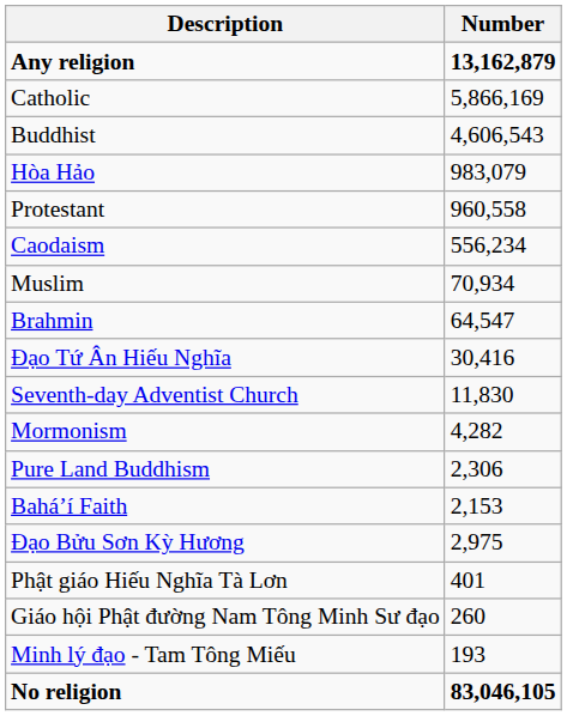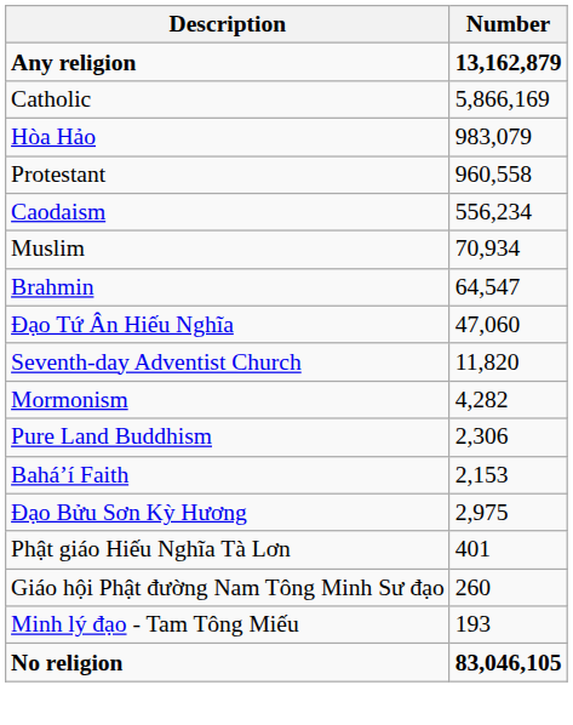 <table class="wikitable sortable">
 <tr>
 <th>Description</th>
 <th>Number</th>
 </tr>
 <tr>
 <td><strong>Any religion</strong></td>
 <td><strong>13,162,879</strong></td>
 </tr>
 <tr>
 <td>Catholic</td>
 <td>5,866,169</td>
-</tr>
-<tr>
-<td>Buddhist</td>
-<td>4,606,543</td>
 </tr>
 <tr>
 <td><a href='#'>Hòa Hảo</a></td>
 <td>983,079</td>
 </tr>
 <tr>
 <td>Protestant</td>
 <td>960,558</td>
 </tr>
 <tr>
 <td><a href='#'>Caodaism</a></td>
 <td>556,234</td>
 </tr>
 <tr>
 <td>Muslim</td>
 <td>70,934</td>
 </tr>
 <tr>
 <td><a href='#'>Brahmin</a></td>
 <td>64,547</td>
 </tr>
 <tr>
 <td><a href='#'>Đạo Tứ Ân Hiếu Nghĩa</a></td>
-<td>30,416</td>
+<td>47,060</td>
 </tr>
 <tr>
 <td><a href='#'>Seventh-day Adventist Church</a></td>
-<td>11,830</td>
+<td>11,820</td>
 </tr>
 <tr>
 <td><a href='#'>Mormonism</a></td>
 <td>4,282</td>
 </tr>
 <tr>
 <td><a href='#'>Pure Land Buddhism</a></td>
 <td>2,306</td>
 </tr>
 <tr>
 <td><a href='#'>Baháʼí Faith</a></td>
 <td>2,153</td>
 </tr>
 <tr>
 <td><a href='#'>Đạo Bửu Sơn Kỳ Hương</a></td>
 <td>2,975</td>
 </tr>
 <tr>
 <td>Phật giáo Hiếu Nghĩa Tà Lơn</td>
 <td>401</td>
 </tr>
 <tr>
 <td>Giáo hội Phật đường Nam Tông Minh Sư đạo</td>
 <td>260</td>
 </tr>
 <tr>
 <td><a href='#'>Minh lý đạo</a> - Tam Tông Miếu</td>
 <td>193</td>
 </tr>
 <tr>
 <td><strong>No religion</strong></td>
 <td><strong>83,046,105</strong></td>
 </tr>
 </table>
